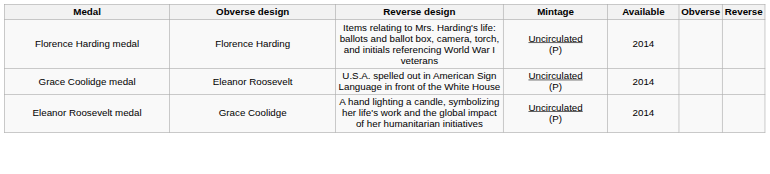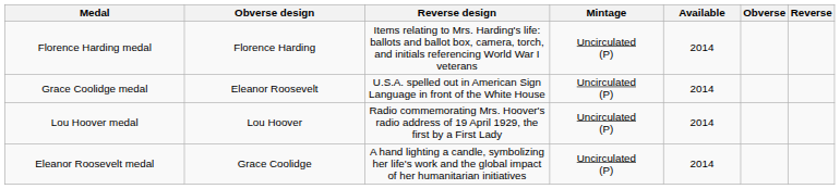 <table class="wikitable">
 <tr>
 <th width="25%">Medal</th>
 <th width="25%">Obverse design</th>
 <th width="25%">Reverse design</th>
 <th width="15%">Mintage</th>
 <th width="10%">Available</th>
 <th>Obverse</th>
 <th>Reverse</th>
 </tr>
 <tr>
 <td align="center">Florence Harding medal</td>
 <td align="center">Florence Harding</td>
 <td align="center">Items relating to Mrs. Harding's life: ballots and ballot box, camera, torch, and initials referencing World War I veterans</td>
 <td align="center"><u>Uncirculated</u><br> (P)</td>
 <td align="center">2014</td>
 <td></td>
 <td></td>
 </tr>
 <tr>
 <td align="center">Grace Coolidge medal</td>
 <td align="center">Eleanor Roosevelt</td>
 <td align="center">U.S.A. spelled out in American Sign Language in front of the White House</td>
 <td align="center"><u>Uncirculated</u><br> (P)</td>
 <td align="center">2014</td>
 <td></td>
 <td></td>
 </tr>
 <tr>
+<td align="center">Lou Hoover medal</td>
+<td align="center">Lou Hoover</td>
+<td align="center">Radio commemorating Mrs. Hoover's radio address of 19 April 1929, the first by a First Lady</td>
+<td align="center"><u>Uncirculated</u><br> (P)</td>
+<td align="center">2014</td>
+<td></td>
+<td></td>
+</tr>
+<tr>
 <td align="center">Eleanor Roosevelt medal</td>
 <td align="center">Grace Coolidge</td>
 <td align="center">A hand lighting a candle, symbolizing her life's work and the global impact of her humanitarian initiatives</td>
 <td align="center"><u>Uncirculated</u><br> (P)</td>
 <td align="center">2014</td>
 <td></td>
 <td></td>
 </tr>
 </table>
